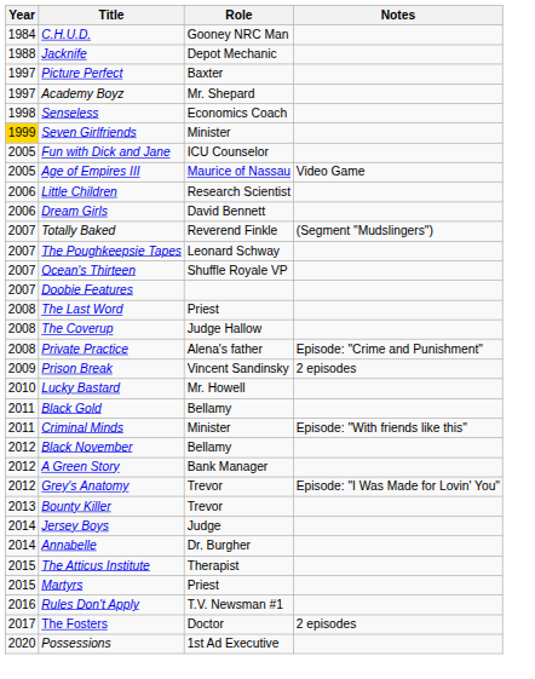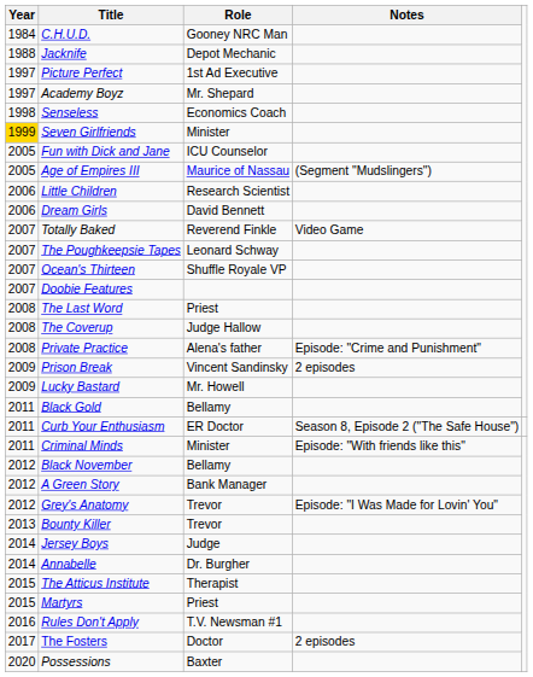 <table class="wikitable">
 <tr>
 <th>Year</th>
 <th>Title</th>
 <th>Role</th>
 <th>Notes</th>
 </tr>
 <tr>
 <td>1984</td>
 <td><em><a href='#'>C.H.U.D.</a></em></td>
 <td>Gooney NRC Man</td>
 <td></td>
 </tr>
 <tr>
 <td>1988</td>
 <td><em><a href='#'>Jacknife</a></em></td>
 <td>Depot Mechanic</td>
 <td></td>
 </tr>
 <tr>
 <td>1997</td>
 <td><em><a href='#'>Picture Perfect</a></em></td>
-<td>Baxter</td>
+<td>1st Ad Executive</td>
 <td></td>
 </tr>
 <tr>
 <td>1997</td>
 <td><em>Academy Boyz</em></td>
 <td>Mr. Shepard</td>
 <td></td>
 </tr>
 <tr>
 <td>1998</td>
 <td><em><a href='#'>Senseless</a></em></td>
 <td>Economics Coach</td>
 <td></td>
 </tr>
 <tr>
 <td style="background: gold;">1999</td>
 <td><em><a href='#'>Seven Girlfriends</a></em></td>
 <td>Minister</td>
 <td></td>
 </tr>
 <tr>
 <td>2005</td>
 <td><em><a href='#'>Fun with Dick and Jane</a></em></td>
 <td>ICU Counselor</td>
 <td></td>
 </tr>
 <tr>
 <td>2005</td>
 <td><em><a href='#'>Age of Empires III</a></em></td>
 <td><a href='#'>Maurice of Nassau</a></td>
-<td>Video Game</td>
+<td>(Segment "Mudslingers")</td>
 </tr>
 <tr>
 <td>2006</td>
 <td><em><a href='#'>Little Children</a></em></td>
 <td>Research Scientist</td>
 <td></td>
 </tr>
 <tr>
 <td>2006</td>
 <td><em><a href='#'>Dream Girls</a></em></td>
 <td>David Bennett</td>
 <td></td>
 </tr>
 <tr>
 <td>2007</td>
 <td><em>Totally Baked</em></td>
 <td>Reverend Finkle</td>
-<td>(Segment "Mudslingers")</td>
+<td>Video Game</td>
 </tr>
 <tr>
 <td>2007</td>
 <td><em><a href='#'>The Poughkeepsie Tapes</a></em></td>
 <td>Leonard Schway</td>
 <td></td>
 </tr>
 <tr>
 <td>2007</td>
 <td><em><a href='#'>Ocean's Thirteen</a></em></td>
 <td>Shuffle Royale VP</td>
 <td></td>
 </tr>
 <tr>
 <td>2007</td>
 <td><em><a href='#'>Doobie Features</a></em></td>
 <td></td>
 <td></td>
 </tr>
 <tr>
 <td>2008</td>
 <td><em><a href='#'>The Last Word</a></em></td>
 <td>Priest</td>
 <td></td>
 </tr>
 <tr>
 <td>2008</td>
 <td><em><a href='#'>The Coverup</a></em></td>
 <td>Judge Hallow</td>
 <td></td>
 </tr>
 <tr>
 <td>2008</td>
 <td><em><a href='#'>Private Practice</a></em></td>
 <td>Alena's father</td>
 <td>Episode: "Crime and Punishment"</td>
 </tr>
 <tr>
 <td>2009</td>
 <td><em><a href='#'>Prison Break</a></em></td>
 <td>Vincent Sandinsky</td>
 <td>2 episodes</td>
 </tr>
 <tr>
-<td>2010</td>
+<td>2009</td>
 <td><em><a href='#'>Lucky Bastard</a></em></td>
 <td>Mr. Howell</td>
 <td></td>
 </tr>
 <tr>
 <td>2011</td>
 <td><em><a href='#'>Black Gold</a></em></td>
 <td>Bellamy</td>
+<td></td>
+</tr>
+<tr>
+<td>2011</td>
+<td><em><a href='#'>Curb Your Enthusiasm</a></em></td>
+<td>ER Doctor</td>
+<td>Season 8, Episode 2 ("The Safe House")</td>
 <td></td>
 </tr>
 <tr>
 <td>2011</td>
 <td><em><a href='#'>Criminal Minds</a></em></td>
 <td>Minister</td>
 <td>Episode: "With friends like this"</td>
 </tr>
 <tr>
 <td>2012</td>
 <td><em><a href='#'>Black November</a></em></td>
 <td>Bellamy</td>
 <td></td>
 </tr>
 <tr>
 <td>2012</td>
 <td><em><a href='#'>A Green Story</a></em></td>
 <td>Bank Manager</td>
 <td></td>
 </tr>
 <tr>
 <td>2012</td>
 <td><em><a href='#'>Grey's Anatomy</a></em></td>
 <td>Trevor</td>
 <td>Episode: "I Was Made for Lovin' You"</td>
 </tr>
 <tr>
 <td>2013</td>
 <td><em><a href='#'>Bounty Killer</a></em></td>
 <td>Trevor</td>
 <td></td>
 </tr>
 <tr>
 <td>2014</td>
 <td><em><a href='#'>Jersey Boys</a></em></td>
 <td>Judge</td>
 <td></td>
 </tr>
 <tr>
 <td>2014</td>
 <td><em><a href='#'>Annabelle</a></em></td>
 <td>Dr. Burgher</td>
 <td></td>
 </tr>
 <tr>
 <td>2015</td>
 <td><em><a href='#'>The Atticus Institute</a></em></td>
 <td>Therapist</td>
 <td></td>
 </tr>
 <tr>
 <td>2015</td>
 <td><em><a href='#'>Martyrs</a></em></td>
 <td>Priest</td>
 <td></td>
 </tr>
 <tr>
 <td>2016</td>
 <td><em><a href='#'>Rules Don't Apply</a></em></td>
 <td>T.V. Newsman #1</td>
 <td></td>
 </tr>
 <tr>
 <td>2017</td>
 <td><a href='#'>The Fosters</a></td>
 <td>Doctor</td>
 <td>2 episodes</td>
 </tr>
 <tr>
 <td>2020</td>
 <td><em>Possessions</em></td>
-<td>1st Ad Executive</td>
+<td>Baxter</td>
 <td></td>
 </tr>
 </table>
